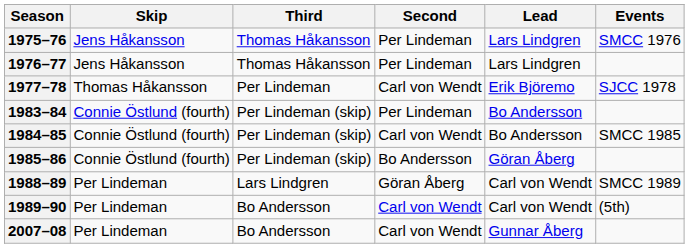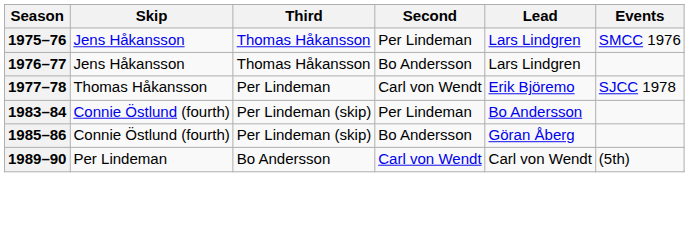 <table class="wikitable">
 <tr>
 <th scope="col">Season</th>
 <th scope="col">Skip</th>
 <th scope="col">Third</th>
 <th scope="col">Second</th>
 <th scope="col">Lead</th>
 <th scope="col">Events</th>
 </tr>
 <tr>
 <th scope="row">1975–76</th>
 <td><a href='#'>Jens Håkansson</a></td>
 <td><a href='#'>Thomas Håkansson</a></td>
 <td>Per Lindeman</td>
 <td><a href='#'>Lars Lindgren</a></td>
 <td><a href='#'>SMCC</a> 1976 </td>
 </tr>
 <tr>
 <th scope="row">1976–77</th>
 <td>Jens Håkansson</td>
 <td>Thomas Håkansson</td>
-<td>Per Lindeman</td>
+<td>Bo Andersson</td>
 <td>Lars Lindgren</td>
 <td> </td>
 </tr>
 <tr>
 <th scope="row">1977–78</th>
 <td>Thomas Håkansson</td>
 <td>Per Lindeman</td>
 <td>Carl von Wendt</td>
 <td><a href='#'>Erik Björemo</a></td>
 <td><a href='#'>SJCC</a> 1978 <br> </td>
 </tr>
 <tr>
 <th scope="row">1983–84</th>
 <td><a href='#'>Connie Östlund</a> (fourth)</td>
 <td>Per Lindeman (skip)</td>
 <td>Per Lindeman</td>
 <td><a href='#'>Bo Andersson</a></td>
 <td> </td>
 </tr>
 <tr>
-<th scope="row">1984–85</th>
-<td>Connie Östlund (fourth)</td>
-<td>Per Lindeman (skip)</td>
-<td>Carl von Wendt</td>
-<td>Bo Andersson</td>
-<td>SMCC 1985 </td>
-</tr>
-<tr>
 <th scope="row">1985–86</th>
 <td>Connie Östlund (fourth)</td>
 <td>Per Lindeman (skip)</td>
 <td>Bo Andersson</td>
 <td><a href='#'>Göran Åberg</a></td>
 <td> </td>
-</tr>
-<tr>
-<th scope="row">1988–89</th>
-<td>Per Lindeman</td>
-<td>Lars Lindgren</td>
-<td>Göran Åberg</td>
-<td>Carl von Wendt</td>
-<td>SMCC 1989 </td>
 </tr>
 <tr>
 <th scope="row">1989–90</th>
 <td>Per Lindeman</td>
 <td>Bo Andersson</td>
 <td><a href='#'>Carl von Wendt</a></td>
 <td>Carl von Wendt</td>
 <td> (5th)</td>
 </tr>
-<tr>
-<th scope="row">2007–08</th>
-<td>Per Lindeman</td>
-<td>Bo Andersson</td>
-<td>Carl von Wendt</td>
-<td><a href='#'>Gunnar Åberg</a></td>
-<td> </td>
-</tr>
 </table>
